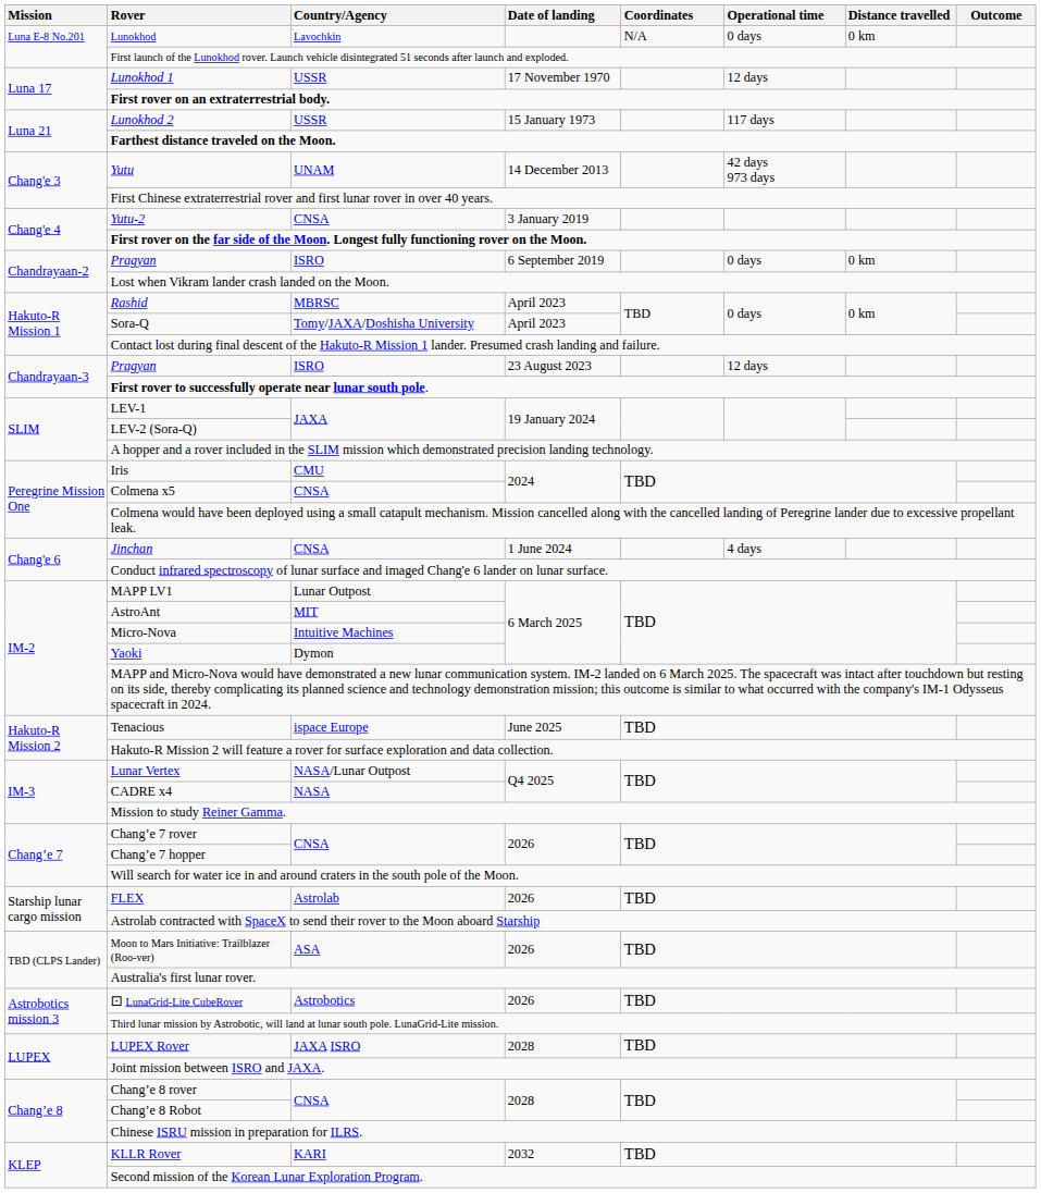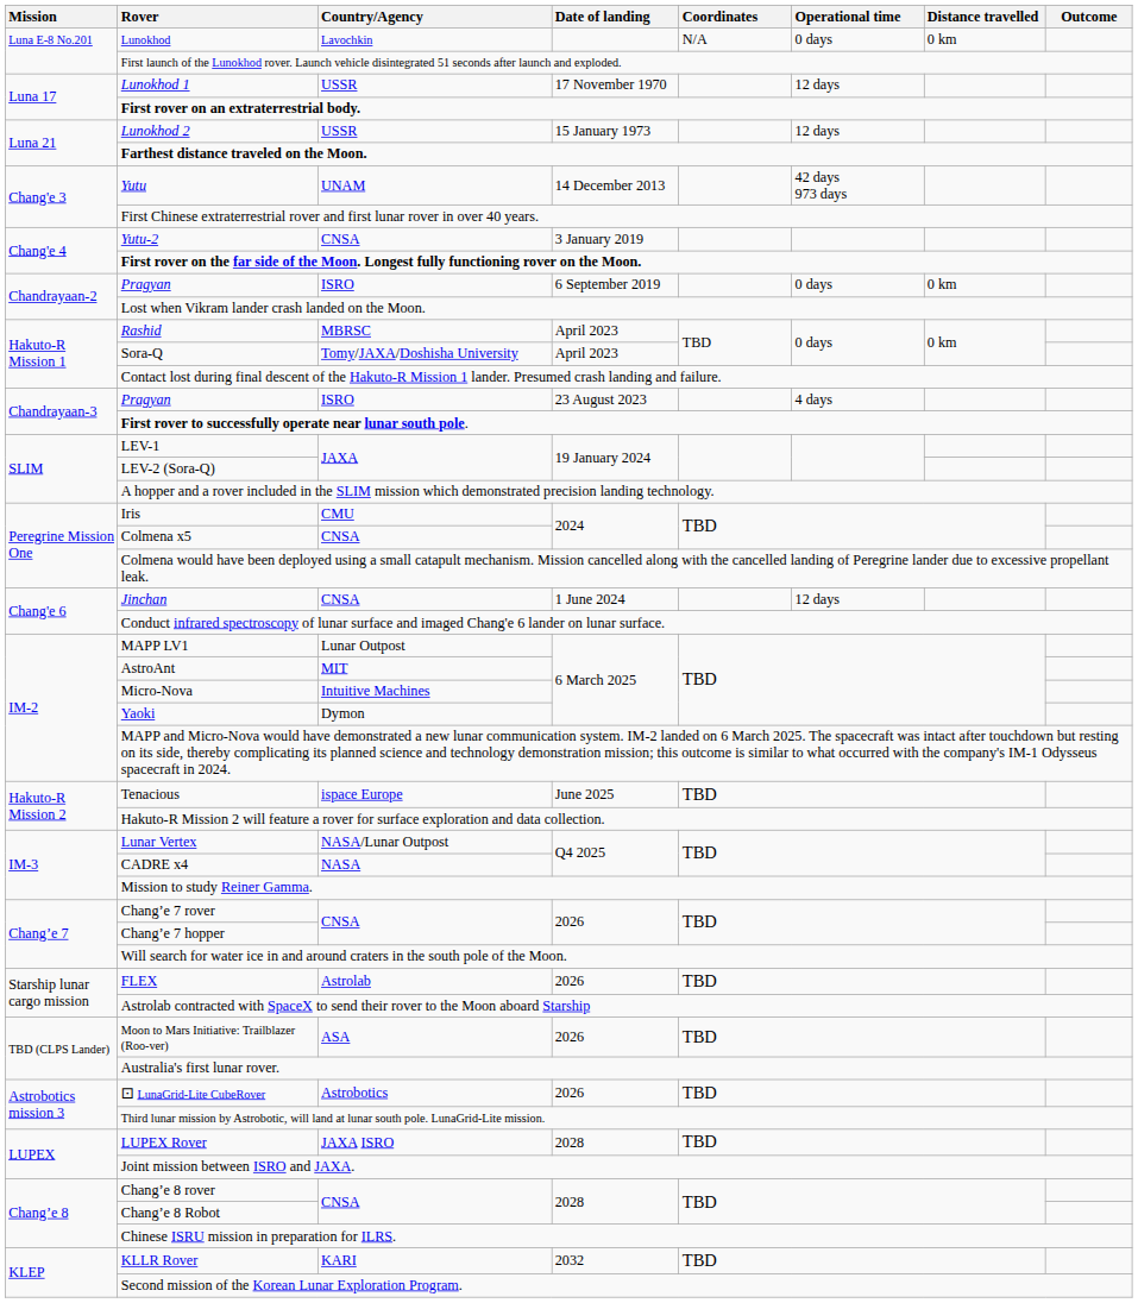 <table class="wikitable sortable sticky-header">
 <tr valign="top">
 <th style="text-align:left">Mission</th>
 <th style="text-align:left">Rover</th>
 <th style="text-align:left">Country/Agency</th>
 <th style="text-align:left">Date of landing</th>
 <th style="text-align:left">Coordinates</th>
 <th style="text-align:left">Operational time</th>
 <th style="text-align:left">Distance travelled</th>
 <th>Outcome</th>
 </tr>
 <tr id="1950" valign="top">
 <td rowspan="2"><a href='#'><small>Luna E-8 No.201</small></a></td>
 <td><a href='#'><small>Lunokhod</small></a></td>
 <td><small> <a href='#'>Lavochkin</a></small></td>
 <td><small></small></td>
 <td>N/A</td>
 <td>0 days</td>
 <td>0 km</td>
 <td></td>
 </tr>
 <tr>
 <td colspan="8"><small>First launch of the <a href='#'>Lunokhod</a> rover. Launch vehicle disintegrated 51 seconds after launch and exploded.</small></td>
 </tr>
 <tr>
 <td rowspan="2"><a href='#'>Luna 17</a></td>
 <td><em><a href='#'>Lunokhod 1</a></em></td>
 <td> <a href='#'>USSR</a></td>
 <td>17 November 1970</td>
 <td></td>
 <td>12 days</td>
 <td></td>
 <td></td>
 </tr>
 <tr>
 <td colspan="7"><strong>First rover on an extraterrestrial body.</strong></td>
 </tr>
 <tr>
 <td rowspan="2"><a href='#'>Luna 21</a></td>
 <td><em><a href='#'>Lunokhod 2</a></em></td>
 <td> <a href='#'>USSR</a></td>
 <td>15 January 1973</td>
 <td></td>
-<td>117 days</td>
+<td>12 days</td>
 <td></td>
 <td></td>
 </tr>
 <tr>
 <td colspan="7"><strong>Farthest distance traveled on the Moon.</strong></td>
 </tr>
 <tr>
 <td rowspan="2"><a href='#'>Chang'e 3</a></td>
 <td><em><a href='#'>Yutu</a></em></td>
 <td> <a href='#'>UNAM</a></td>
 <td>14 December 2013</td>
 <td></td>
 <td>42 days <br>973 days </td>
 <td></td>
 <td></td>
 </tr>
 <tr>
 <td colspan="7">First Chinese extraterrestrial rover and first lunar rover in over 40 years.</td>
 </tr>
 <tr>
 <td rowspan="2"><a href='#'>Chang'e 4</a></td>
 <td><em><a href='#'>Yutu-2</a></em></td>
 <td> <a href='#'>CNSA</a></td>
 <td>3 January 2019</td>
 <td></td>
 <td></td>
 <td><br></td>
 <td></td>
 </tr>
 <tr>
 <td colspan="7"><strong>First rover on the <a href='#'>far side of the Moon</a>.</strong> <strong>Longest fully functioning rover on the Moon.</strong></td>
 </tr>
 <tr>
 <td rowspan="2"><a href='#'>Chandrayaan-2</a></td>
 <td><em><a href='#'>Pragyan</a></em></td>
 <td> <a href='#'>ISRO</a></td>
 <td>6 September 2019</td>
 <td></td>
 <td>0 days</td>
 <td>0 km</td>
 <td></td>
 </tr>
 <tr>
 <td colspan="7">Lost when Vikram lander crash landed on the Moon.</td>
 </tr>
 <tr>
 <td rowspan="3"><a href='#'>Hakuto-R Mission 1</a></td>
 <td><em><a href='#'>Rashid</a></em></td>
 <td> <a href='#'>MBRSC</a></td>
 <td>April 2023</td>
 <td rowspan="2">TBD</td>
 <td rowspan="2">0 days</td>
 <td rowspan="2">0 km</td>
 <td></td>
 </tr>
 <tr>
 <td>Sora-Q</td>
 <td> <a href='#'>Tomy</a>/<a href='#'>JAXA</a>/<a href='#'>Doshisha University</a></td>
 <td>April 2023</td>
 <td></td>
 </tr>
 <tr>
 <td colspan="7">Contact lost during final descent of the <a href='#'>Hakuto-R Mission 1</a> lander. Presumed crash landing and failure.</td>
 </tr>
 <tr>
 <td rowspan="2"><a href='#'>Chandrayaan-3</a></td>
 <td><em><a href='#'>Pragyan</a></em></td>
 <td> <a href='#'>ISRO</a></td>
 <td>23 August 2023</td>
 <td></td>
-<td>12 days</td>
+<td>4 days</td>
 <td><br> </td>
 <td></td>
 </tr>
 <tr>
 <td colspan="7"><strong>First rover to successfully operate near <a href='#'>lunar south pole</a></strong>.</td>
 </tr>
 <tr>
 <td rowspan="3"><a href='#'>SLIM</a></td>
 <td>LEV-1</td>
 <td rowspan="2"> <a href='#'>JAXA</a></td>
 <td rowspan="2">19 January 2024</td>
 <td rowspan="2"></td>
 <td rowspan="2"></td>
 <td></td>
 <td></td>
 </tr>
 <tr>
 <td>LEV-2 (Sora-Q)</td>
 <td></td>
 <td></td>
 </tr>
 <tr>
 <td colspan="7">A hopper and a rover included in the <a href='#'>SLIM</a> mission which demonstrated precision landing technology.</td>
 </tr>
 <tr>
 <td rowspan="3"><a href='#'>Peregrine Mission One</a></td>
 <td>Iris</td>
 <td> <a href='#'>CMU</a></td>
 <td rowspan="2">2024</td>
 <td colspan="3" rowspan="2"><big>TBD</big></td>
 <td></td>
 </tr>
 <tr>
 <td>Colmena x5</td>
 <td> <a href='#'>CNSA</a></td>
 <td></td>
 </tr>
 <tr>
 <td colspan="7">Colmena would have been deployed using a small catapult mechanism. Mission cancelled along with the cancelled landing of Peregrine lander due to excessive propellant leak.</td>
 </tr>
 <tr>
 <td rowspan="2"><a href='#'>Chang'e 6</a></td>
 <td><a href='#'><em>Jinchan</em></a></td>
 <td> <a href='#'>CNSA</a></td>
 <td>1 June 2024</td>
 <td></td>
-<td>4 days</td>
+<td>12 days</td>
 <td></td>
 <td></td>
 </tr>
 <tr>
 <td colspan="7">Conduct <a href='#'>infrared spectroscopy</a> of lunar surface and imaged Chang'e 6 lander on lunar surface.</td>
 </tr>
 <tr>
 <td rowspan="5"><a href='#'>IM-2</a></td>
 <td>MAPP LV1</td>
 <td> Lunar Outpost</td>
 <td rowspan="4">6 March 2025</td>
 <td colspan="3" rowspan="4"><big>TBD</big></td>
 <td></td>
 </tr>
 <tr>
 <td>AstroAnt</td>
 <td> <a href='#'>MIT</a></td>
 <td></td>
 </tr>
 <tr>
 <td>Micro-Nova</td>
 <td> <a href='#'>Intuitive Machines</a></td>
 <td></td>
 </tr>
 <tr>
 <td><a href='#'>Yaoki</a></td>
 <td> Dymon</td>
 <td></td>
 </tr>
 <tr>
 <td colspan="7">MAPP and Micro-Nova would have demonstrated a new lunar communication system. IM-2 landed on 6 March 2025. The spacecraft was intact after touchdown but resting on its side, thereby complicating its planned science and technology demonstration mission; this outcome is similar to what occurred with the company's IM-1 Odysseus spacecraft in 2024.</td>
 </tr>
 <tr>
 <td rowspan="2"><a href='#'>Hakuto-R Mission 2</a></td>
 <td>Tenacious</td>
 <td> <a href='#'>ispace Europe</a></td>
 <td>June 2025</td>
 <td colspan="3"><big>TBD</big></td>
 <td></td>
 </tr>
 <tr>
 <td colspan="7">Hakuto-R Mission 2 will feature a rover for surface exploration and data collection.</td>
 </tr>
 <tr>
 <td rowspan="3"><a href='#'>IM-3</a></td>
 <td><a href='#'>Lunar Vertex</a></td>
 <td><a href='#'>NASA</a>/Lunar Outpost</td>
 <td rowspan="2">Q4 2025</td>
 <td colspan="3" rowspan="2"><big>TBD</big></td>
 <td></td>
 </tr>
 <tr>
 <td>CADRE x4</td>
 <td><a href='#'>NASA</a></td>
 <td></td>
 </tr>
 <tr>
 <td colspan="7">Mission to study <a href='#'>Reiner Gamma</a>.</td>
 </tr>
 <tr>
 <td rowspan="3"><a href='#'>Chang’e 7</a></td>
 <td>Chang’e 7 rover</td>
 <td rowspan="2"> <a href='#'>CNSA</a></td>
 <td rowspan="2">2026</td>
 <td colspan="3" rowspan="2"><big>TBD</big></td>
 <td></td>
 </tr>
 <tr>
 <td>Chang’e 7 hopper</td>
 <td></td>
 </tr>
 <tr>
 <td colspan="7">Will search for water ice in and around craters in the south pole of the Moon.</td>
 </tr>
 <tr>
 <td rowspan="2">Starship lunar cargo mission</td>
 <td><a href='#'>FLEX</a></td>
 <td> <a href='#'>Astrolab</a></td>
 <td>2026</td>
 <td colspan="3"><big>TBD</big></td>
 <td></td>
 </tr>
 <tr>
 <td colspan="7">Astrolab contracted with <a href='#'>SpaceX</a> to send their rover to the Moon aboard <a href='#'>Starship</a></td>
 </tr>
 <tr>
 <td rowspan="2"><small>TBD (CLPS Lander)</small></td>
 <td><small>Moon to Mars Initiative: Trailblazer (Roo-ver)</small></td>
 <td> <a href='#'>ASA</a></td>
 <td>2026</td>
 <td colspan="3"><big>TBD</big></td>
 <td></td>
 </tr>
 <tr>
 <td colspan="7">Australia's first lunar rover.</td>
 </tr>
 <tr>
 <td rowspan="2"><a href='#'>Astrobotics mission 3</a></td>
 <td><abbr>⚀</abbr> <small><a href='#'>LunaGrid-Lite CubeRover</a></small></td>
 <td> <a href='#'>Astrobotics</a></td>
 <td>2026</td>
 <td colspan="3"><big>TBD</big></td>
 <td></td>
 </tr>
 <tr>
 <td colspan="7"><small>Third lunar mission by Astrobotic, will land at lunar south pole. LunaGrid-Lite mission.</small></td>
 </tr>
 <tr>
 <td rowspan="2"><a href='#'>LUPEX</a></td>
 <td><a href='#'>LUPEX Rover</a></td>
 <td> <a href='#'>JAXA</a>  <a href='#'>ISRO</a></td>
 <td>2028</td>
 <td colspan="3"><big>TBD</big></td>
 <td></td>
 </tr>
 <tr>
 <td colspan="7">Joint mission between <a href='#'>ISRO</a> and <a href='#'>JAXA</a>.</td>
 </tr>
 <tr>
 <td rowspan="3"><a href='#'>Chang’e 8</a></td>
 <td>Chang’e 8 rover</td>
 <td rowspan="2"> <a href='#'>CNSA</a></td>
 <td rowspan="2">2028</td>
 <td colspan="3" rowspan="2"><big>TBD</big></td>
 <td></td>
 </tr>
 <tr>
 <td>Chang’e 8 Robot</td>
 <td></td>
 </tr>
 <tr>
 <td colspan="7">Chinese <a href='#'>ISRU</a> mission in preparation for <a href='#'>ILRS</a>.</td>
 </tr>
 <tr>
 <td rowspan="2"><a href='#'>KLEP</a></td>
 <td><a href='#'>KLLR Rover</a></td>
 <td> <a href='#'>KARI</a></td>
 <td>2032</td>
 <td colspan="3"><big>TBD</big></td>
 <td></td>
 </tr>
 <tr>
 <td colspan="7">Second mission of the <a href='#'>Korean Lunar Exploration Program</a>.</td>
 </tr>
 </table>
